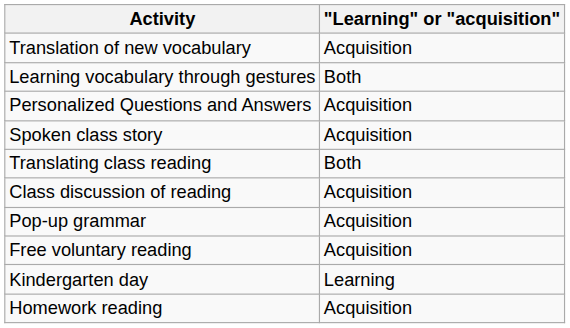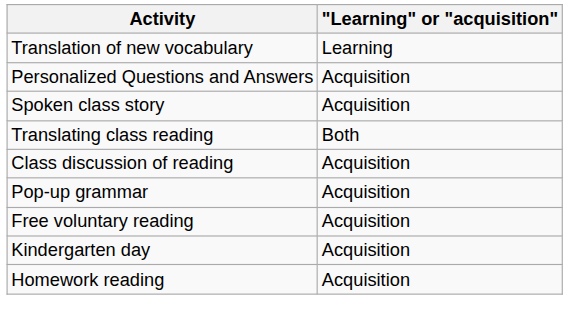 <table class="wikitable" style="margin: 1em auto 1em auto;">
 <tr>
 <th scope="col">Activity</th>
 <th scope="col">"Learning" or "acquisition"</th>
 </tr>
 <tr>
 <td>Translation of new vocabulary</td>
-<td>Acquisition</td>
-</tr>
-<tr>
-<td>Learning vocabulary through gestures</td>
-<td>Both</td>
+<td>Learning</td>
 </tr>
 <tr>
 <td>Personalized Questions and Answers</td>
 <td>Acquisition</td>
 </tr>
 <tr>
 <td>Spoken class story</td>
 <td>Acquisition</td>
 </tr>
 <tr>
 <td>Translating class reading</td>
 <td>Both</td>
 </tr>
 <tr>
 <td>Class discussion of reading</td>
 <td>Acquisition</td>
 </tr>
 <tr>
 <td>Pop-up grammar</td>
 <td>Acquisition</td>
 </tr>
 <tr>
 <td>Free voluntary reading</td>
 <td>Acquisition</td>
 </tr>
 <tr>
 <td>Kindergarten day</td>
-<td>Learning</td>
+<td>Acquisition</td>
 </tr>
 <tr>
 <td>Homework reading</td>
 <td>Acquisition</td>
 </tr>
 </table>
